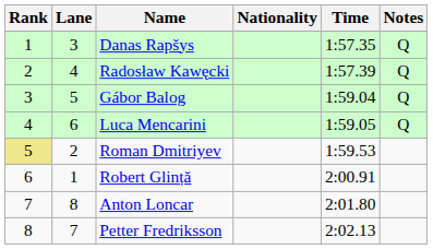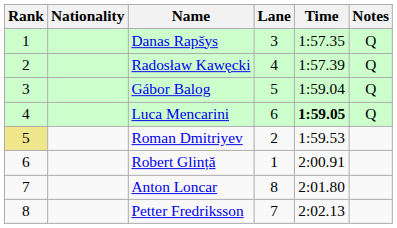 <table class="wikitable sortable" style="text-align:center">
 <tr>
 <th>Rank</th>
+<th>Nationality</th>
+<th>Name</th>
 <th>Lane</th>
-<th>Name</th>
-<th>Nationality</th>
 <th>Time</th>
 <th>Notes</th>
 </tr>
 <tr bgcolor=ccffcc>
 <td>1</td>
+<td align=left></td>
+<td align=left><a href='#'>Danas Rapšys</a></td>
 <td>3</td>
-<td align=left><a href='#'>Danas Rapšys</a></td>
-<td align=left></td>
 <td>1:57.35</td>
 <td>Q</td>
 </tr>
 <tr bgcolor=ccffcc>
 <td>2</td>
+<td align=left></td>
+<td align=left><a href='#'>Radosław Kawęcki</a></td>
 <td>4</td>
-<td align=left><a href='#'>Radosław Kawęcki</a></td>
-<td align=left></td>
 <td>1:57.39</td>
 <td>Q</td>
 </tr>
 <tr bgcolor=ccffcc>
 <td>3</td>
+<td align=left></td>
+<td align=left><a href='#'>Gábor Balog</a></td>
 <td>5</td>
-<td align=left><a href='#'>Gábor Balog</a></td>
-<td align=left></td>
 <td>1:59.04</td>
 <td>Q</td>
 </tr>
 <tr bgcolor=ccffcc>
 <td>4</td>
+<td align=left></td>
+<td align=left><a href='#'>Luca Mencarini</a></td>
 <td>6</td>
-<td align=left><a href='#'>Luca Mencarini</a></td>
-<td align=left></td>
-<td>1:59.05</td>
+<td><strong>1:59.05</strong></td>
 <td>Q</td>
 </tr>
 <tr>
 <td style="background: khaki;">5</td>
+<td align=left></td>
+<td align=left><a href='#'>Roman Dmitriyev</a></td>
 <td>2</td>
-<td align=left><a href='#'>Roman Dmitriyev</a></td>
-<td align=left></td>
 <td>1:59.53</td>
 <td></td>
 </tr>
 <tr>
 <td>6</td>
+<td align=left></td>
+<td align=left><a href='#'>Robert Glință</a></td>
 <td>1</td>
-<td align=left><a href='#'>Robert Glință</a></td>
-<td align=left></td>
 <td>2:00.91</td>
 <td></td>
 </tr>
 <tr>
 <td>7</td>
+<td align=left></td>
+<td align=left><a href='#'>Anton Loncar</a></td>
 <td>8</td>
-<td align=left><a href='#'>Anton Loncar</a></td>
-<td align=left></td>
 <td>2:01.80</td>
 <td></td>
 </tr>
 <tr>
 <td>8</td>
+<td align=left></td>
+<td align=left><a href='#'>Petter Fredriksson</a></td>
 <td>7</td>
-<td align=left><a href='#'>Petter Fredriksson</a></td>
-<td align=left></td>
 <td>2:02.13</td>
 <td></td>
 </tr>
 </table>
